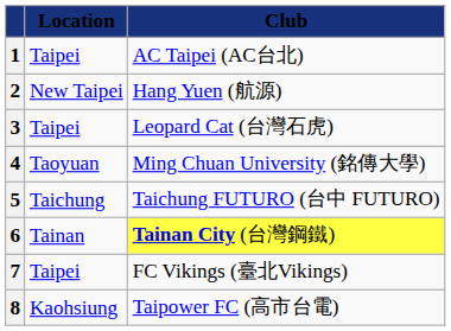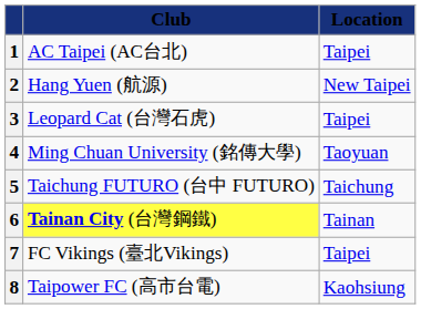 <table class="wikitable sortable" style="text-align:left">
 <tr>
 <th style="background:#17317c;"></th>
+<th style="background:#17317c;"><span>Club</span></th>
 <th style="background:#17317c;"><span>Location</span></th>
-<th style="background:#17317c;"><span>Club</span></th>
 </tr>
 <tr>
 <th>1</th>
+<td><a href='#'>AC Taipei</a>  (AC台北)</td>
 <td><a href='#'>Taipei</a></td>
-<td><a href='#'>AC Taipei</a>  (AC台北)</td>
 </tr>
 <tr>
 <th>2</th>
+<td><a href='#'>Hang Yuen</a>  (航源)</td>
 <td><a href='#'>New Taipei</a></td>
-<td><a href='#'>Hang Yuen</a>  (航源)</td>
 </tr>
 <tr>
 <th>3</th>
+<td><a href='#'>Leopard Cat</a>  (台灣石虎)</td>
 <td><a href='#'>Taipei</a></td>
-<td><a href='#'>Leopard Cat</a>  (台灣石虎)</td>
 </tr>
 <tr>
 <th>4</th>
+<td><a href='#'>Ming Chuan University</a> (銘傳大學)</td>
 <td><a href='#'>Taoyuan</a></td>
-<td><a href='#'>Ming Chuan University</a> (銘傳大學)</td>
 </tr>
 <tr>
 <th>5</th>
+<td><a href='#'>Taichung FUTURO</a>  (台中 FUTURO)</td>
 <td><a href='#'>Taichung</a></td>
-<td><a href='#'>Taichung FUTURO</a>  (台中 FUTURO)</td>
 </tr>
 <tr>
 <th>6</th>
+<td bgcolor=#ffff44><strong><a href='#'>Tainan City</a></strong> (台灣鋼鐵)</td>
 <td><a href='#'>Tainan</a></td>
-<td bgcolor=#ffff44><strong><a href='#'>Tainan City</a></strong> (台灣鋼鐵)</td>
 </tr>
 <tr>
 <th>7</th>
+<td>FC Vikings (臺北Vikings)</td>
 <td><a href='#'>Taipei</a></td>
-<td>FC Vikings (臺北Vikings)</td>
 </tr>
 <tr>
 <th>8</th>
+<td><a href='#'>Taipower FC</a> (高市台電)</td>
 <td><a href='#'>Kaohsiung</a></td>
-<td><a href='#'>Taipower FC</a> (高市台電)</td>
 </tr>
 </table>
